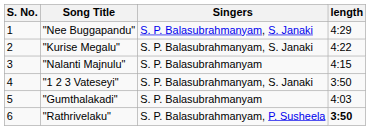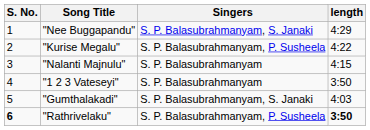 <table class="wikitable">
 <tr>
 <th>S. No.</th>
 <th>Song Title</th>
 <th>Singers</th>
 <th>length</th>
 </tr>
 <tr>
 <td>1</td>
 <td>"Nee Buggapandu"</td>
 <td><a href='#'>S. P. Balasubrahmanyam</a>, <a href='#'>S. Janaki</a></td>
 <td>4:29</td>
 </tr>
 <tr>
 <td>2</td>
 <td>"Kurise Megalu"</td>
-<td>S. P. Balasubrahmanyam, S. Janaki</td>
+<td>S. P. Balasubrahmanyam, <a href='#'>P. Susheela</a></td>
 <td>4:22</td>
 </tr>
 <tr>
 <td>3</td>
 <td>"Nalanti Majnulu"</td>
 <td>S. P. Balasubrahmanyam</td>
 <td>4:15</td>
 </tr>
 <tr>
 <td>4</td>
 <td>"1 2 3 Vateseyi"</td>
-<td>S. P. Balasubrahmanyam, S. Janaki</td>
+<td>S. P. Balasubrahmanyam</td>
 <td>3:50</td>
 </tr>
 <tr>
 <td>5</td>
 <td>"Gumthalakadi"</td>
-<td>S. P. Balasubrahmanyam</td>
+<td>S. P. Balasubrahmanyam, S. Janaki</td>
 <td>4:03</td>
 </tr>
 <tr>
-<td>6</td>
+<td><strong>6</strong></td>
 <td>"Rathrivelaku"</td>
 <td>S. P. Balasubrahmanyam, <a href='#'>P. Susheela</a></td>
 <td><strong>3:50</strong></td>
 </tr>
 </table>
